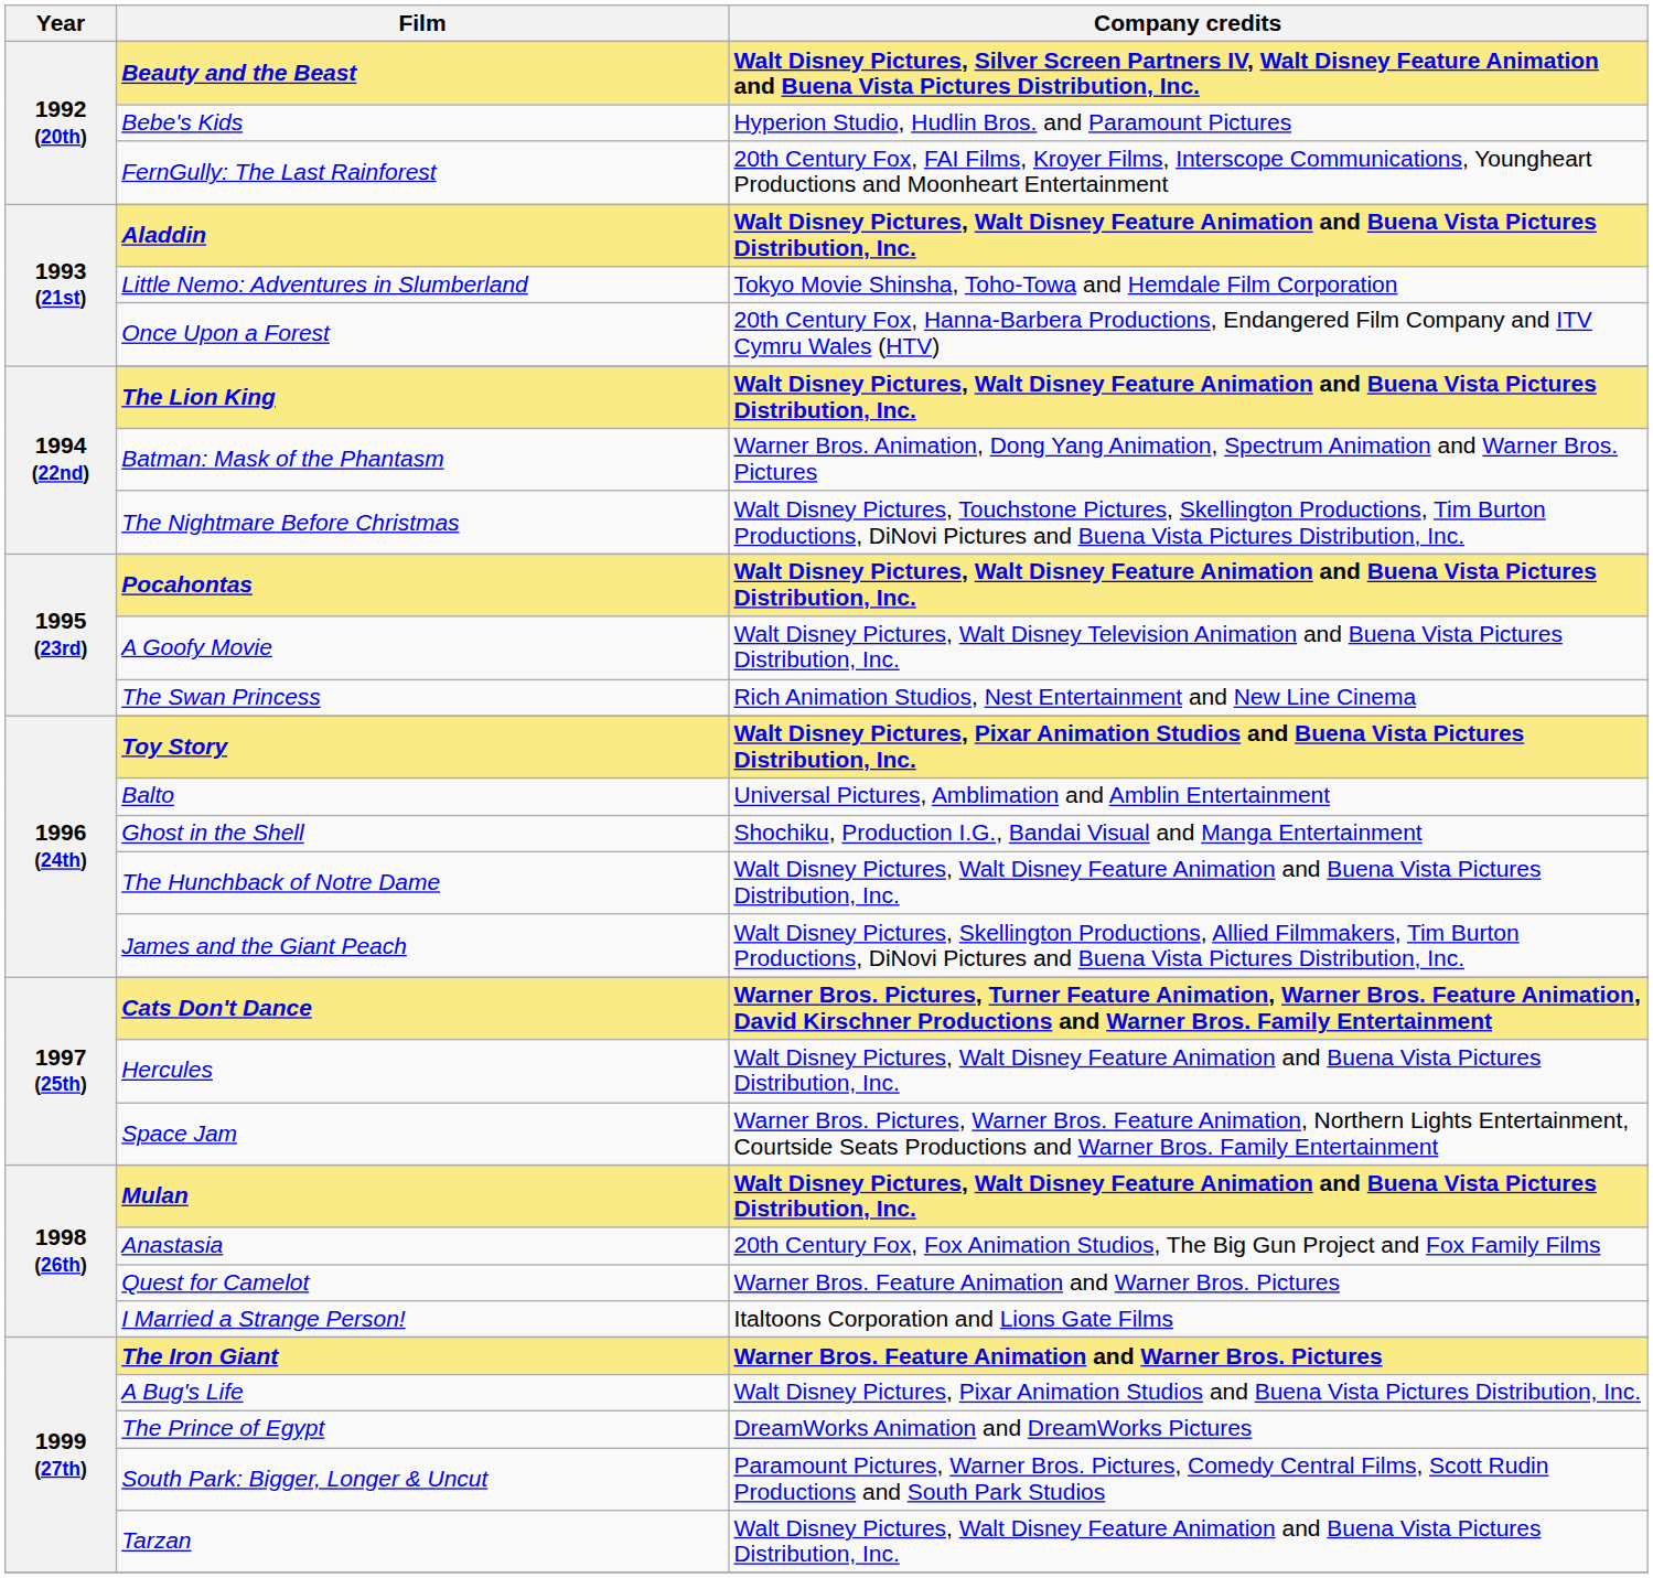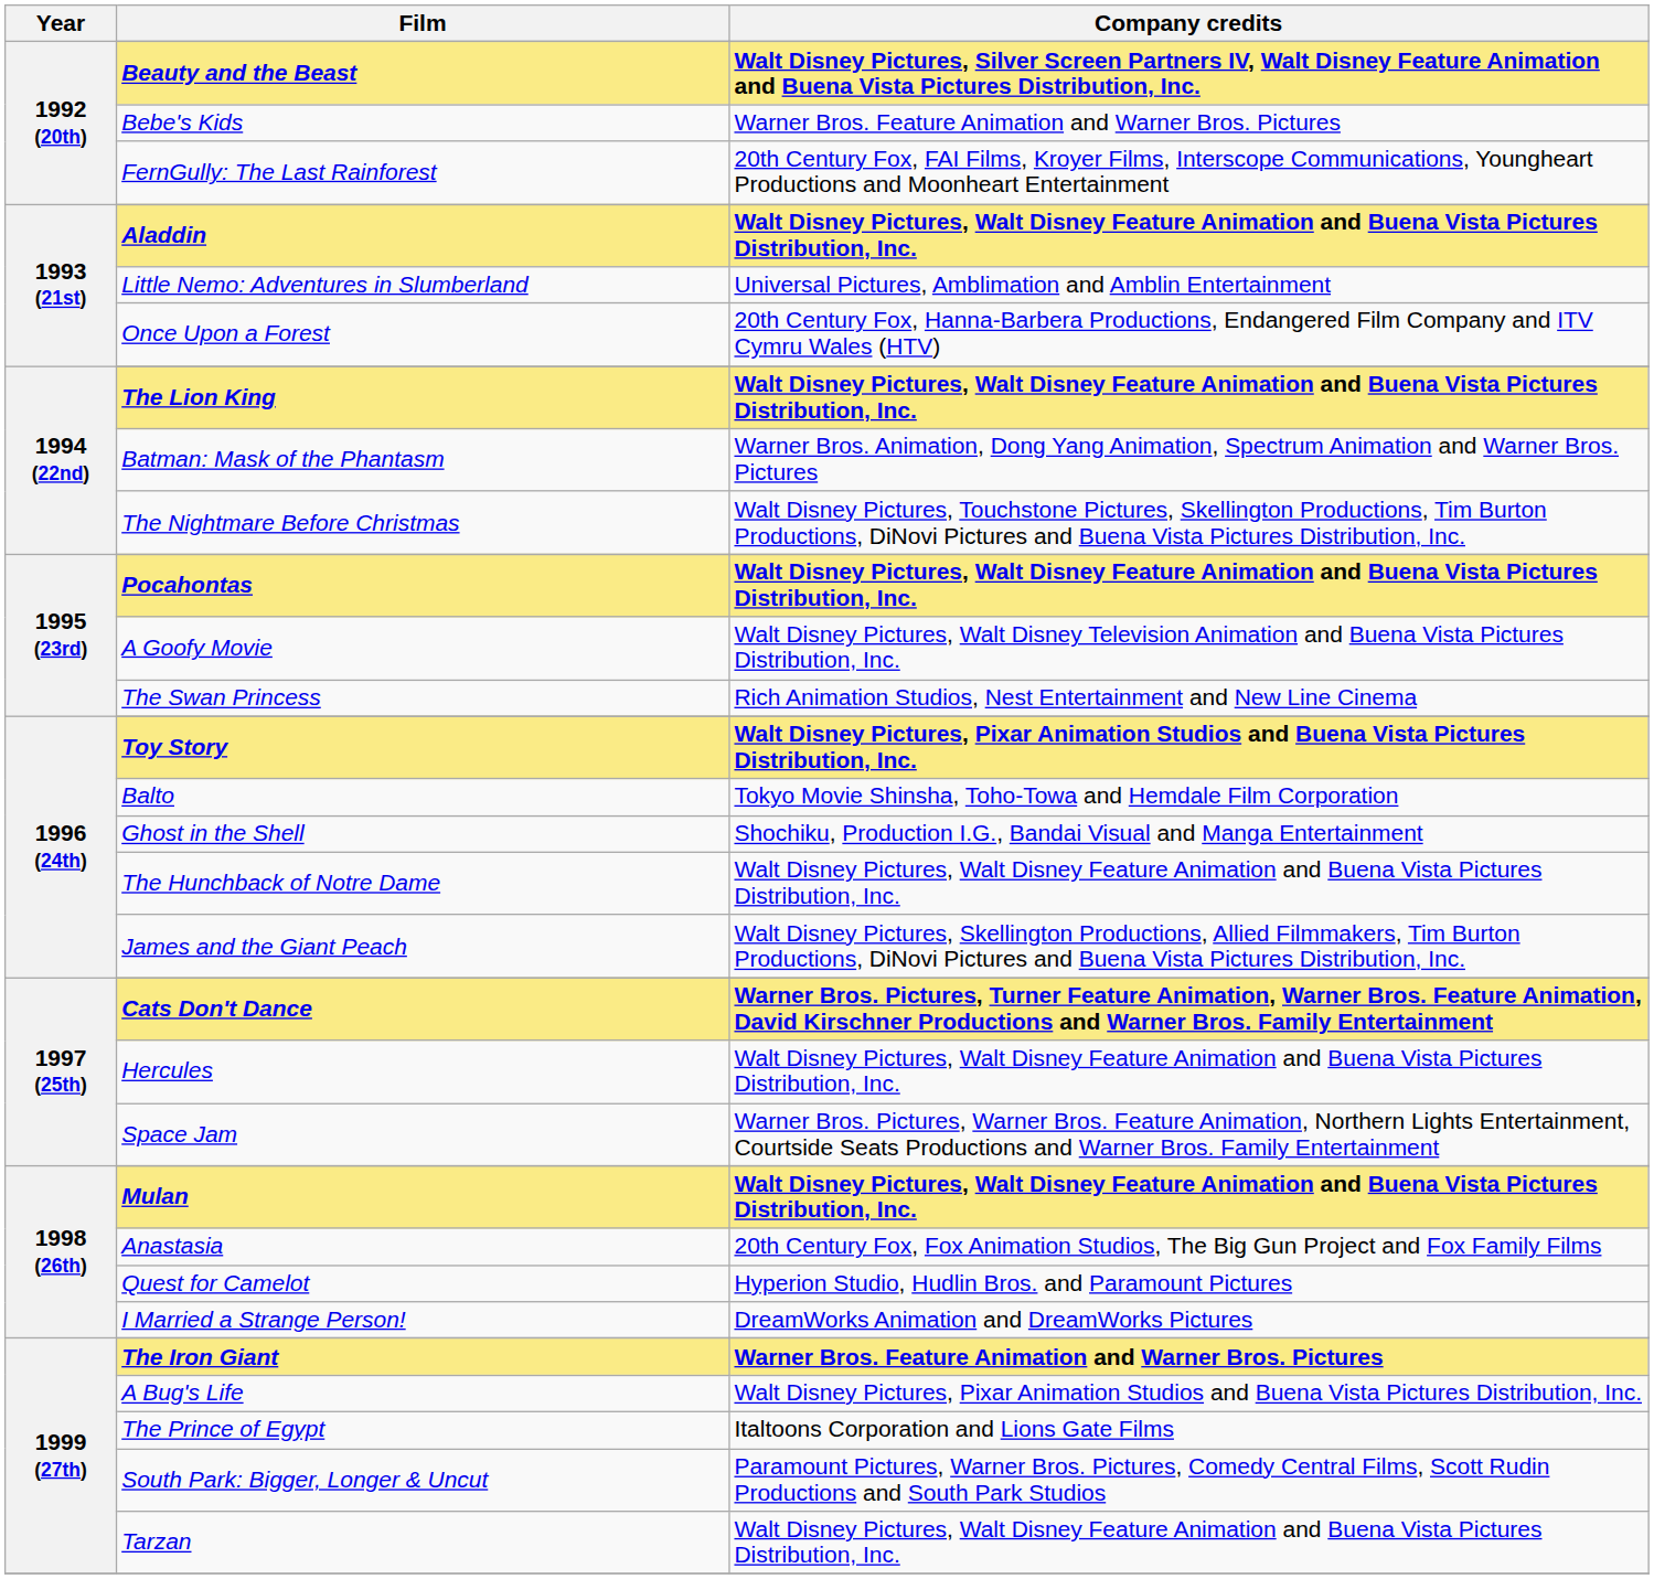 <table class="wikitable" style="width:90%">
 <tr>
 <th style="width:3%;">Year</th>
 <th style="width:20%;">Film</th>
 <th style="width:30%;">Company credits</th>
 </tr>
 <tr>
 <th rowspan="4" style="text-align:center;">1992 <br><small>(<a href='#'>20th</a>)</small><br></th>
 </tr>
 <tr>
 <td style="background:#FAEB86;"><strong><em><a href='#'>Beauty and the Beast</a></em></strong></td>
 <td style="background:#FAEB86;"><strong><a href='#'>Walt Disney Pictures</a>, <a href='#'>Silver Screen Partners IV</a>, <a href='#'>Walt Disney Feature Animation</a> and <a href='#'>Buena Vista Pictures Distribution, Inc.</a></strong></td>
 </tr>
 <tr>
 <td><em><a href='#'>Bebe's Kids</a></em></td>
-<td><a href='#'>Hyperion Studio</a>, <a href='#'>Hudlin Bros.</a> and <a href='#'>Paramount Pictures</a></td>
+<td><a href='#'>Warner Bros. Feature Animation</a> and <a href='#'>Warner Bros. Pictures</a></td>
 </tr>
 <tr>
 <td><em><a href='#'>FernGully: The Last Rainforest</a></em></td>
 <td><a href='#'>20th Century Fox</a>, <a href='#'>FAI Films</a>, <a href='#'>Kroyer Films</a>, <a href='#'>Interscope Communications</a>, Youngheart Productions and Moonheart Entertainment</td>
 </tr>
 <tr>
 <th rowspan="4" style="text-align:center;">1993 <br><small>(<a href='#'>21st</a>)</small><br></th>
 </tr>
 <tr>
 <td style="background:#FAEB86;"><strong><em><a href='#'>Aladdin</a></em></strong></td>
 <td style="background:#FAEB86;"><strong><a href='#'>Walt Disney Pictures</a>, <a href='#'>Walt Disney Feature Animation</a> and <a href='#'>Buena Vista Pictures Distribution, Inc.</a></strong></td>
 </tr>
 <tr>
 <td><em><a href='#'>Little Nemo: Adventures in Slumberland</a></em></td>
-<td><a href='#'>Tokyo Movie Shinsha</a>, <a href='#'>Toho-Towa</a> and <a href='#'>Hemdale Film Corporation</a></td>
+<td><a href='#'>Universal Pictures</a>, <a href='#'>Amblimation</a> and <a href='#'>Amblin Entertainment</a></td>
 </tr>
 <tr>
 <td><em><a href='#'>Once Upon a Forest</a></em></td>
 <td><a href='#'>20th Century Fox</a>, <a href='#'>Hanna-Barbera Productions</a>, Endangered Film Company and <a href='#'>ITV Cymru Wales</a> (<a href='#'>HTV</a>)</td>
 </tr>
 <tr>
 <th rowspan="4" style="text-align:center;">1994 <br><small>(<a href='#'>22nd</a>)</small><br></th>
 </tr>
 <tr>
 <td style="background:#FAEB86;"><strong><em><a href='#'>The Lion King</a></em></strong></td>
 <td style="background:#FAEB86;"><strong><a href='#'>Walt Disney Pictures</a>, <a href='#'>Walt Disney Feature Animation</a> and <a href='#'>Buena Vista Pictures Distribution, Inc.</a></strong></td>
 </tr>
 <tr>
 <td><em><a href='#'>Batman: Mask of the Phantasm</a></em></td>
 <td><a href='#'>Warner Bros. Animation</a>, <a href='#'>Dong Yang Animation</a>, <a href='#'>Spectrum Animation</a> and <a href='#'>Warner Bros. Pictures</a></td>
 </tr>
 <tr>
 <td><em><a href='#'>The Nightmare Before Christmas</a></em></td>
 <td><a href='#'>Walt Disney Pictures</a>, <a href='#'>Touchstone Pictures</a>, <a href='#'>Skellington Productions</a>, <a href='#'>Tim Burton Productions</a>, DiNovi Pictures and <a href='#'>Buena Vista Pictures Distribution, Inc.</a></td>
 </tr>
 <tr>
 <th rowspan="4" style="text-align:center;">1995 <br><small>(<a href='#'>23rd</a>)</small><br></th>
 </tr>
 <tr>
 <td style="background:#FAEB86;"><strong><em><a href='#'>Pocahontas</a></em></strong></td>
 <td style="background:#FAEB86;"><strong><a href='#'>Walt Disney Pictures</a>, <a href='#'>Walt Disney Feature Animation</a> and <a href='#'>Buena Vista Pictures Distribution, Inc.</a></strong></td>
 </tr>
 <tr>
 <td><em><a href='#'>A Goofy Movie</a></em></td>
 <td><a href='#'>Walt Disney Pictures</a>, <a href='#'>Walt Disney Television Animation</a> and <a href='#'>Buena Vista Pictures Distribution, Inc.</a></td>
 </tr>
 <tr>
 <td><em><a href='#'>The Swan Princess</a></em></td>
 <td><a href='#'>Rich Animation Studios</a>, <a href='#'>Nest Entertainment</a> and <a href='#'>New Line Cinema</a></td>
 </tr>
 <tr>
 <th rowspan="6" style="text-align:center;">1996 <br><small>(<a href='#'>24th</a>)</small><br></th>
 </tr>
 <tr>
 <td style="background:#FAEB86;"><strong><em><a href='#'>Toy Story</a></em></strong></td>
 <td style="background:#FAEB86;"><strong><a href='#'>Walt Disney Pictures</a>, <a href='#'>Pixar Animation Studios</a> and <a href='#'>Buena Vista Pictures Distribution, Inc.</a></strong></td>
 </tr>
 <tr>
 <td><em><a href='#'>Balto</a></em></td>
-<td><a href='#'>Universal Pictures</a>, <a href='#'>Amblimation</a> and <a href='#'>Amblin Entertainment</a></td>
+<td><a href='#'>Tokyo Movie Shinsha</a>, <a href='#'>Toho-Towa</a> and <a href='#'>Hemdale Film Corporation</a></td>
 </tr>
 <tr>
 <td><em><a href='#'>Ghost in the Shell</a></em></td>
 <td><a href='#'>Shochiku</a>, <a href='#'>Production I.G.</a>, <a href='#'>Bandai Visual</a> and <a href='#'>Manga Entertainment</a></td>
 </tr>
 <tr>
 <td><em><a href='#'>The Hunchback of Notre Dame</a></em></td>
 <td><a href='#'>Walt Disney Pictures</a>, <a href='#'>Walt Disney Feature Animation</a> and <a href='#'>Buena Vista Pictures Distribution, Inc.</a></td>
 </tr>
 <tr>
 <td><em><a href='#'>James and the Giant Peach</a></em></td>
 <td><a href='#'>Walt Disney Pictures</a>, <a href='#'>Skellington Productions</a>, <a href='#'>Allied Filmmakers</a>, <a href='#'>Tim Burton Productions</a>, DiNovi Pictures and <a href='#'>Buena Vista Pictures Distribution, Inc.</a></td>
 </tr>
 <tr>
 <th rowspan="4" style="text-align:center;">1997 <br><small>(<a href='#'>25th</a>)</small><br></th>
 </tr>
 <tr>
 <td style="background:#FAEB86;"><strong><em><a href='#'>Cats Don't Dance</a></em></strong></td>
 <td style="background:#FAEB86;"><strong><a href='#'>Warner Bros. Pictures</a>, <a href='#'>Turner Feature Animation</a>, <a href='#'>Warner Bros. Feature Animation</a>, <a href='#'>David Kirschner Productions</a> and <a href='#'>Warner Bros. Family Entertainment</a></strong></td>
 </tr>
 <tr>
 <td><em><a href='#'>Hercules</a></em></td>
 <td><a href='#'>Walt Disney Pictures</a>, <a href='#'>Walt Disney Feature Animation</a> and <a href='#'>Buena Vista Pictures Distribution, Inc.</a></td>
 </tr>
 <tr>
 <td><em><a href='#'>Space Jam</a></em></td>
 <td><a href='#'>Warner Bros. Pictures</a>, <a href='#'>Warner Bros. Feature Animation</a>, Northern Lights Entertainment, Courtside Seats Productions and <a href='#'>Warner Bros. Family Entertainment</a></td>
 </tr>
 <tr>
 <th rowspan="5" style="text-align:center;">1998 <br><small>(<a href='#'>26th</a>)</small><br></th>
 </tr>
 <tr>
 <td style="background:#FAEB86;"><strong><em><a href='#'>Mulan</a></em></strong></td>
 <td style="background:#FAEB86;"><strong><a href='#'>Walt Disney Pictures</a>, <a href='#'>Walt Disney Feature Animation</a> and <a href='#'>Buena Vista Pictures Distribution, Inc.</a></strong></td>
 </tr>
 <tr>
 <td><em><a href='#'>Anastasia</a></em></td>
 <td><a href='#'>20th Century Fox</a>, <a href='#'>Fox Animation Studios</a>, The Big Gun Project and <a href='#'>Fox Family Films</a></td>
 </tr>
 <tr>
 <td><em><a href='#'>Quest for Camelot</a></em></td>
-<td><a href='#'>Warner Bros. Feature Animation</a> and <a href='#'>Warner Bros. Pictures</a></td>
+<td><a href='#'>Hyperion Studio</a>, <a href='#'>Hudlin Bros.</a> and <a href='#'>Paramount Pictures</a></td>
 </tr>
 <tr>
 <td><em><a href='#'>I Married a Strange Person!</a></em></td>
-<td>Italtoons Corporation and <a href='#'>Lions Gate Films</a></td>
+<td><a href='#'>DreamWorks Animation</a> and <a href='#'>DreamWorks Pictures</a></td>
 </tr>
 <tr>
 <th rowspan="6" style="text-align:center;">1999 <br><small>(<a href='#'>27th</a>)</small><br></th>
 </tr>
 <tr>
 <td style="background:#FAEB86;"><strong><em><a href='#'>The Iron Giant</a></em></strong></td>
 <td style="background:#FAEB86;"><strong><a href='#'>Warner Bros. Feature Animation</a> and <a href='#'>Warner Bros. Pictures</a></strong></td>
 </tr>
 <tr>
 <td><em><a href='#'>A Bug's Life</a></em></td>
 <td><a href='#'>Walt Disney Pictures</a>, <a href='#'>Pixar Animation Studios</a> and <a href='#'>Buena Vista Pictures Distribution, Inc.</a></td>
 </tr>
 <tr>
 <td><em><a href='#'>The Prince of Egypt</a></em></td>
-<td><a href='#'>DreamWorks Animation</a> and <a href='#'>DreamWorks Pictures</a></td>
+<td>Italtoons Corporation and <a href='#'>Lions Gate Films</a></td>
 </tr>
 <tr>
 <td><em><a href='#'>South Park: Bigger, Longer & Uncut</a></em></td>
 <td><a href='#'>Paramount Pictures</a>, <a href='#'>Warner Bros. Pictures</a>, <a href='#'>Comedy Central Films</a>, <a href='#'>Scott Rudin Productions</a> and <a href='#'>South Park Studios</a></td>
 </tr>
 <tr>
 <td><em><a href='#'>Tarzan</a></em></td>
 <td><a href='#'>Walt Disney Pictures</a>, <a href='#'>Walt Disney Feature Animation</a> and <a href='#'>Buena Vista Pictures Distribution, Inc.</a></td>
 </tr>
 <tr>
 </tr>
 </table>
